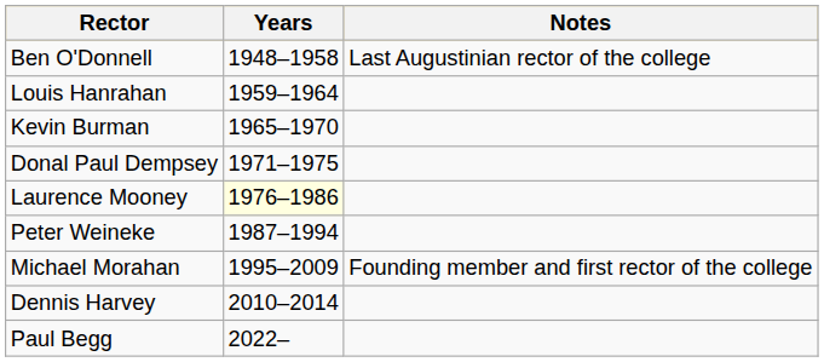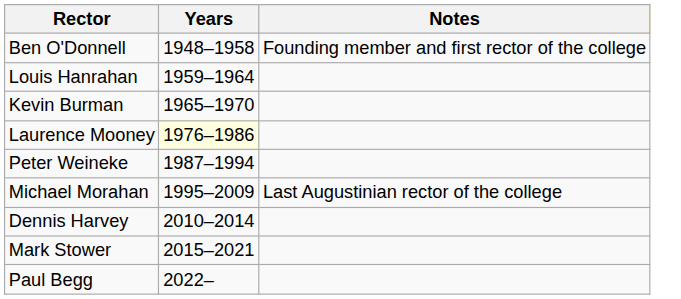 <table class="wikitable">
 <tr style="background:#fc3;">
 <th>Rector</th>
 <th>Years</th>
 <th>Notes</th>
 </tr>
 <tr>
 <td>Ben O'Donnell</td>
 <td>1948–1958</td>
-<td>Last Augustinian rector of the college</td>
+<td>Founding member and first rector of the college</td>
 </tr>
 <tr>
 <td>Louis Hanrahan</td>
 <td>1959–1964</td>
 <td></td>
 </tr>
 <tr>
 <td>Kevin Burman</td>
 <td>1965–1970</td>
-<td></td>
-</tr>
-<tr>
-<td>Donal Paul Dempsey</td>
-<td>1971–1975</td>
 <td></td>
 </tr>
 <tr>
 <td>Laurence Mooney</td>
 <td style="background: lightyellow;">1976–1986</td>
 <td></td>
 </tr>
 <tr>
 <td>Peter Weineke</td>
 <td>1987–1994</td>
 <td></td>
 </tr>
 <tr>
 <td>Michael Morahan</td>
 <td>1995–2009</td>
-<td>Founding member and first rector of the college</td>
+<td>Last Augustinian rector of the college</td>
 </tr>
 <tr>
 <td>Dennis Harvey</td>
 <td>2010–2014</td>
+<td></td>
+</tr>
+<tr>
+<td>Mark Stower</td>
+<td>2015–2021</td>
 <td></td>
 </tr>
 <tr>
 <td>Paul Begg</td>
 <td>2022–</td>
 <td></td>
 </tr>
 </table>
